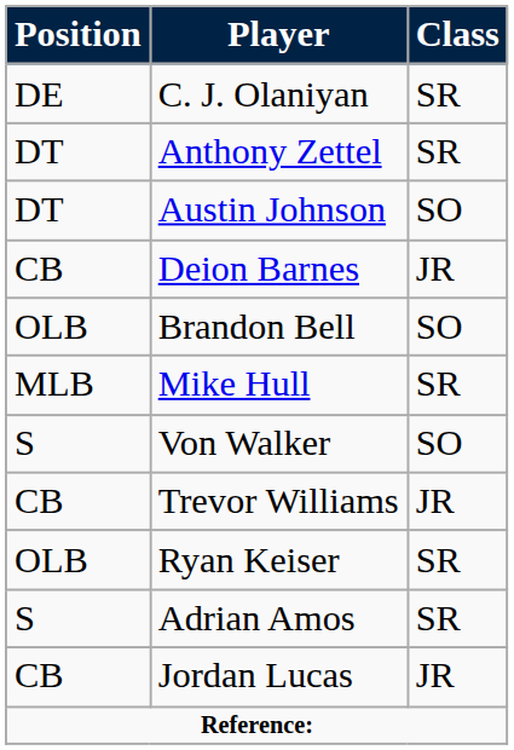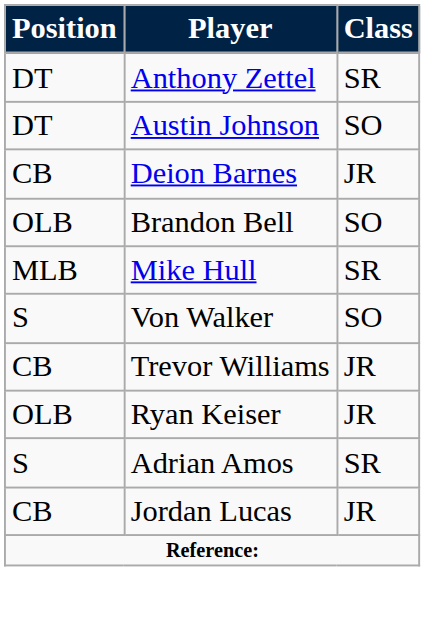 <table class="wikitable">
 <tr>
 <th style="background:#024; color:#fff;">Position</th>
 <th style="background:#024; color:#fff;">Player</th>
 <th style="background:#024; color:#fff;">Class</th>
-</tr>
-<tr>
-<td>DE</td>
-<td>C. J. Olaniyan</td>
-<td>SR</td>
 </tr>
 <tr>
 <td>DT</td>
 <td><a href='#'>Anthony Zettel</a></td>
 <td>SR</td>
 </tr>
 <tr>
 <td>DT</td>
 <td><a href='#'>Austin Johnson</a></td>
 <td>SO</td>
 </tr>
 <tr>
 <td>CB</td>
 <td><a href='#'>Deion Barnes</a></td>
 <td>JR</td>
 </tr>
 <tr>
 <td>OLB</td>
 <td>Brandon Bell</td>
 <td>SO</td>
 </tr>
 <tr>
 <td>MLB</td>
 <td><a href='#'>Mike Hull</a></td>
 <td>SR</td>
 </tr>
 <tr>
 <td>S</td>
 <td>Von Walker</td>
 <td>SO</td>
 </tr>
 <tr>
 <td>CB</td>
 <td>Trevor Williams</td>
 <td>JR</td>
 </tr>
 <tr>
 <td>OLB</td>
 <td>Ryan Keiser</td>
-<td>SR</td>
+<td>JR</td>
 </tr>
 <tr>
 <td>S</td>
 <td>Adrian Amos</td>
 <td>SR</td>
 </tr>
 <tr>
 <td>CB</td>
 <td>Jordan Lucas</td>
 <td>JR</td>
 </tr>
 <tr>
 <td colspan="3" style="font-size:8pt; text-align:center;"><strong>Reference:</strong></td>
 </tr>
 </table>
